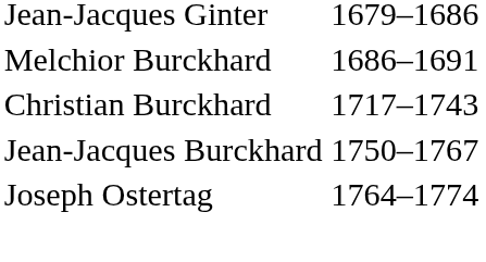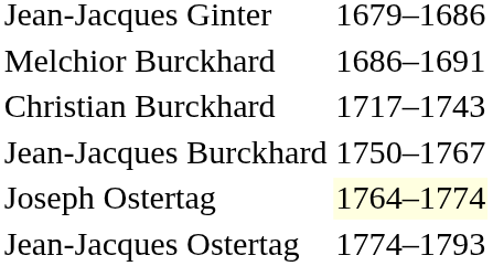 <table>
 <tr>
 <td>Jean-Jacques Ginter</td>
 <td>1679–1686</td>
 </tr>
 <tr>
 <td>Melchior Burckhard</td>
 <td>1686–1691</td>
 </tr>
 <tr>
 <td>Christian Burckhard</td>
 <td>1717–1743</td>
 </tr>
 <tr>
 <td>Jean-Jacques Burckhard</td>
 <td>1750–1767</td>
 </tr>
 <tr>
 <td>Joseph Ostertag</td>
-<td>1764–1774</td>
+<td style="background: lightyellow;">1764–1774</td>
+</tr>
+<tr>
+<td>Jean-Jacques Ostertag</td>
+<td>1774–1793</td>
 </tr>
 </table>
